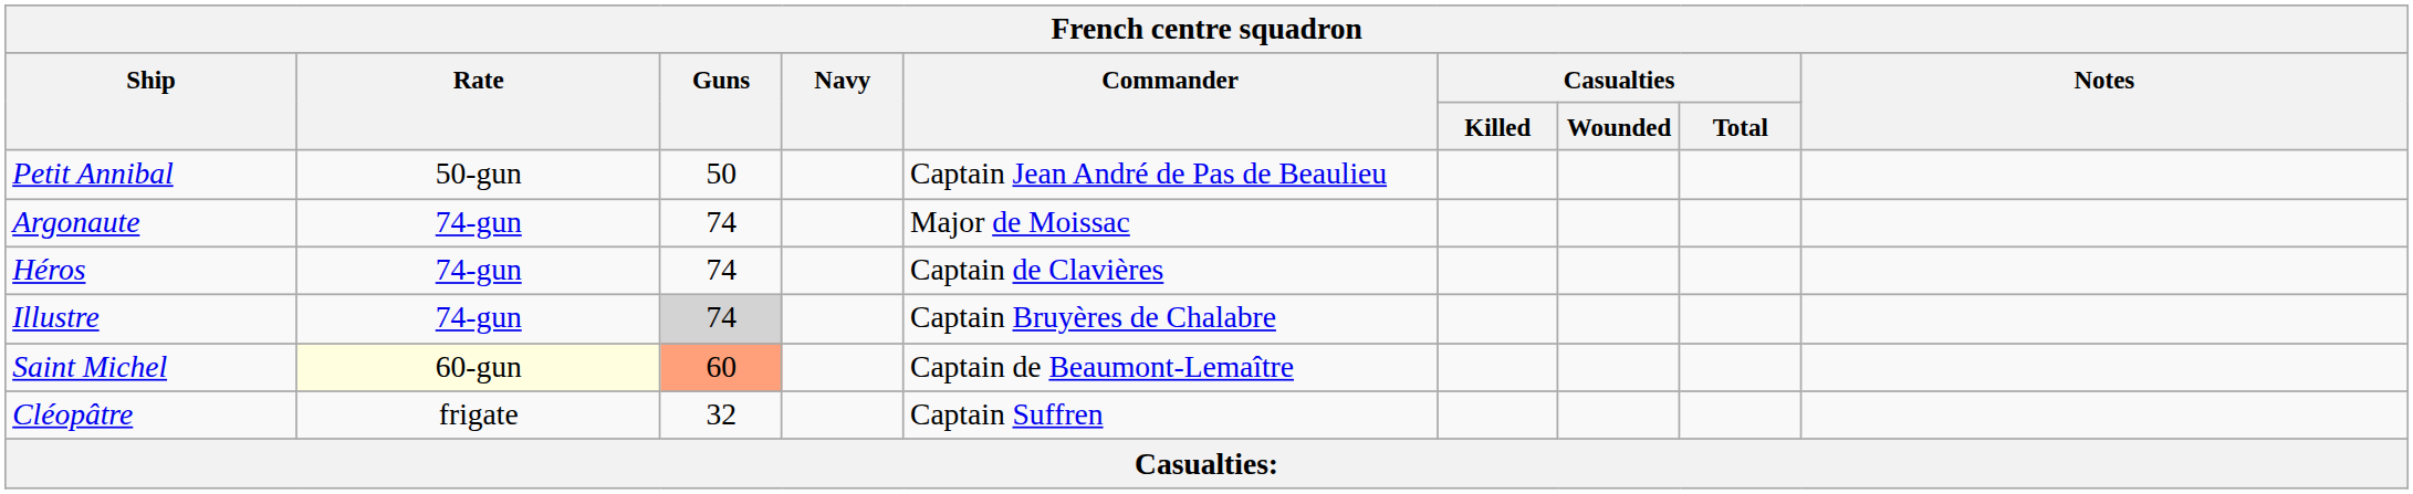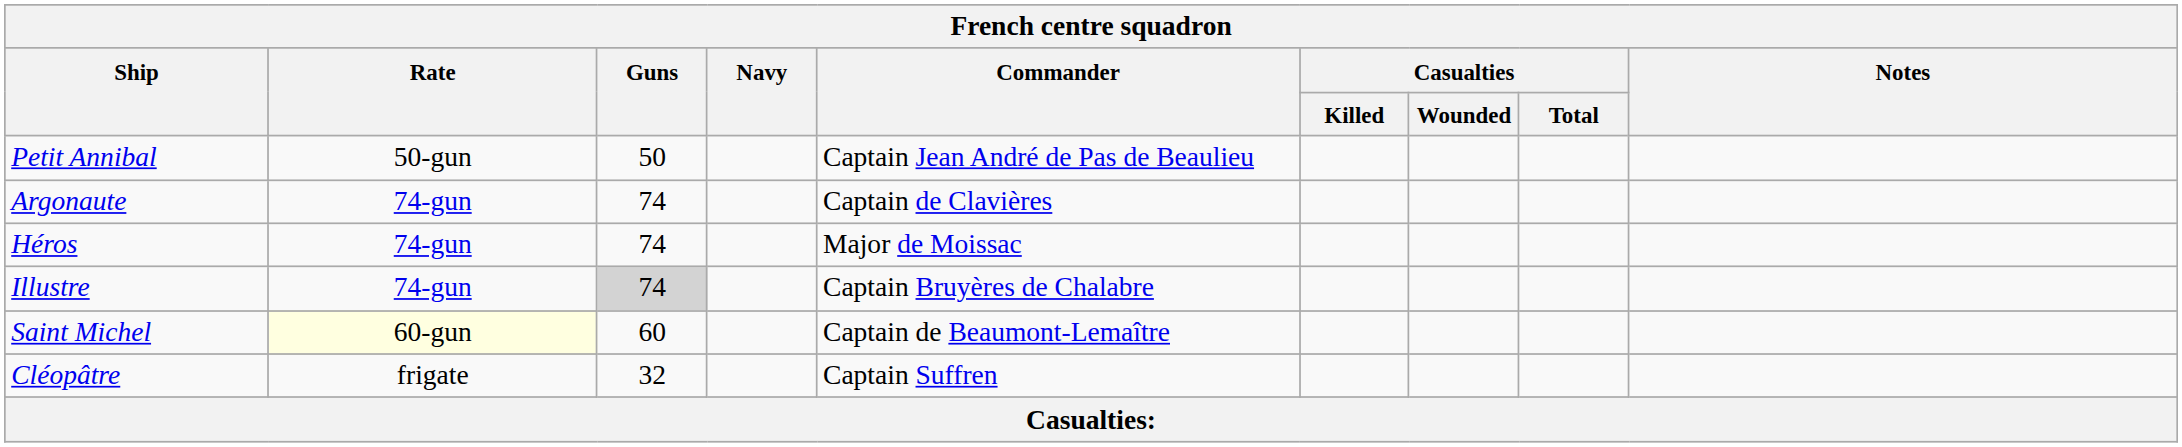 <table class="wikitable" border="1" style="width:100%;">
 <tr style="vertical-align:top;">
 <th colspan="11" bgcolor="white">French centre squadron </th>
 </tr>
 <tr valign="top"|- style="vertical-align:top;">
 <th width=12%; align= center rowspan=2><small> Ship </small></th>
 <th width=15%; align= center rowspan=2><small> Rate </small></th>
 <th width=5%; align= center rowspan=2><small> Guns </small></th>
 <th width=5%; align= center rowspan=2><small> Navy </small></th>
 <th width=22%; align= center rowspan=2><small> Commander </small></th>
 <th width=15%; align= center colspan=3><small>Casualties</small></th>
 <th width=25%; align= center rowspan=2><small>Notes</small></th>
 </tr>
 <tr style="vertical-align:top;">
 <th width=5%; align= center><small> Killed </small></th>
 <th width=5%; align= center><small> Wounded </small></th>
 <th width=5%; align= center><small> Total</small></th>
 </tr>
 <tr style="vertical-align:top;">
 <td align= left><em><a href='#'>Petit Annibal</a></em></td>
 <td align= center>50-gun</td>
 <td align= center>50</td>
 <td align= center></td>
 <td align= left>Captain <a href='#'>Jean André de Pas de Beaulieu</a></td>
 <td align= right></td>
 <td align= right></td>
 <td align= right></td>
 <td align= left></td>
 </tr>
 <tr style="vertical-align:top;">
 <td align= left><em><a href='#'>Argonaute</a></em></td>
 <td align= center><a href='#'>74-gun</a></td>
 <td align= center>74</td>
 <td align= center></td>
-<td align= left>Major <a href='#'>de Moissac</a></td>
+<td align= left>Captain <a href='#'>de Clavières</a></td>
 <td align= right></td>
 <td align= right></td>
 <td align= right></td>
 <td align= left></td>
 </tr>
 <tr style="vertical-align:top;">
 <td align= left><em><a href='#'>Héros</a></em></td>
 <td align= center><a href='#'>74-gun</a></td>
 <td align= center>74</td>
 <td align= center></td>
-<td align= left>Captain <a href='#'>de Clavières</a></td>
+<td align= left>Major <a href='#'>de Moissac</a></td>
 <td align= right></td>
 <td align= right></td>
 <td align= right></td>
 <td align= left></td>
 </tr>
 <tr style="vertical-align:top;">
 <td align= left><em><a href='#'>Illustre</a></em></td>
 <td align= center><a href='#'>74-gun</a></td>
 <td align= center style="background: lightgrey;">74</td>
 <td align= center></td>
 <td align= left>Captain <a href='#'>Bruyères de Chalabre</a></td>
 <td align= right></td>
 <td align= right></td>
 <td align= right></td>
 <td align= left></td>
 </tr>
 <tr style="vertical-align:top;">
 <td align= left><em><a href='#'>Saint Michel</a></em></td>
 <td align= center style="background: lightyellow;">60-gun</td>
-<td align= center style="background: lightsalmon;">60</td>
+<td align= center>60</td>
 <td align= center></td>
 <td align= left>Captain de <a href='#'>Beaumont-Lemaître</a></td>
 <td align= right></td>
 <td align= right></td>
 <td align= right></td>
 <td align= left></td>
 </tr>
 <tr style="vertical-align:top;">
 <td align= left><a href='#'><em>Cléopâtre</em></a></td>
 <td align= center>frigate</td>
 <td align= center>32</td>
 <td align= center></td>
 <td align= left>Captain <a href='#'>Suffren</a></td>
 <td align= right></td>
 <td align= right></td>
 <td align= right></td>
 <td align= left></td>
 </tr>
 <tr style="vertical-align:top;">
 <th colspan="11" bgcolor="white">Casualties:</th>
 </tr>
 </table>
